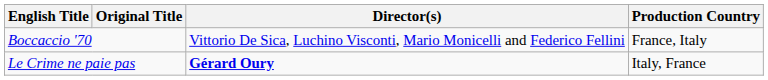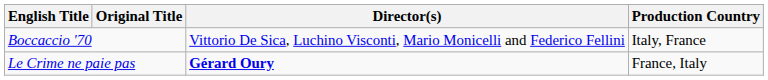 <table class="wikitable">
 <tr>
 <th>English Title</th>
 <th>Original Title</th>
 <th>Director(s)</th>
 <th>Production Country</th>
 </tr>
 <tr>
 <td colspan="2"><em><a href='#'>Boccaccio '70</a></em></td>
 <td><a href='#'>Vittorio De Sica</a>, <a href='#'>Luchino Visconti</a>, <a href='#'>Mario Monicelli</a> and <a href='#'>Federico Fellini</a></td>
-<td>France, Italy</td>
+<td>Italy, France</td>
 </tr>
 <tr>
 <td colspan="2"><em><a href='#'>Le Crime ne paie pas</a></em></td>
 <td><strong><a href='#'>Gérard Oury</a></strong></td>
-<td>Italy, France</td>
+<td>France, Italy</td>
 </tr>
 </table>
